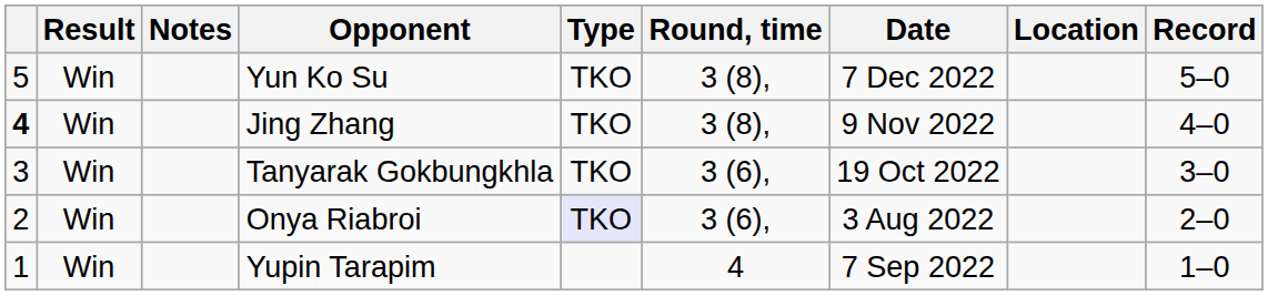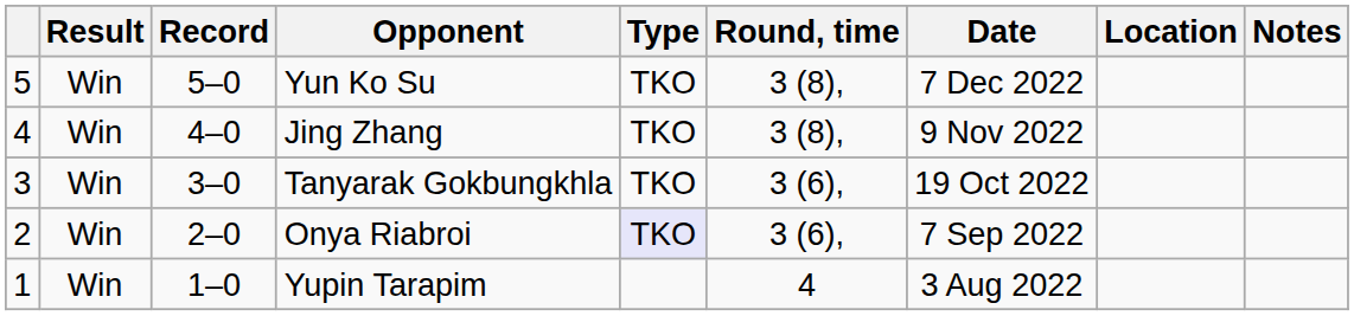 <table class="wikitable" style="text-align:center; font-size:95%">
 <tr>
 <th></th>
 <th>Result</th>
-<th>Notes</th>
+<th>Record</th>
 <th>Opponent</th>
 <th>Type</th>
 <th>Round, time</th>
 <th>Date</th>
 <th>Location</th>
-<th>Record</th>
+<th>Notes</th>
 </tr>
 <tr>
 <td>5</td>
 <td>Win</td>
-<td style="text-align:left;"></td>
+<td>5–0</td>
 <td style="text-align:left;">Yun Ko Su</td>
 <td>TKO</td>
 <td>3 (8), </td>
 <td>7 Dec 2022</td>
 <td style="text-align:left;"> </td>
-<td>5–0</td>
+<td style="text-align:left;"></td>
 </tr>
 <tr>
-<td><strong>4</strong></td>
+<td>4</td>
 <td>Win</td>
-<td style="text-align:left;"></td>
+<td>4–0</td>
 <td style="text-align:left;">Jing Zhang</td>
 <td>TKO</td>
 <td>3 (8), </td>
 <td>9 Nov 2022</td>
 <td style="text-align:left;"> </td>
-<td>4–0</td>
+<td style="text-align:left;"></td>
 </tr>
 <tr>
 <td>3</td>
 <td>Win</td>
-<td style="text-align:left;"></td>
+<td>3–0</td>
 <td style="text-align:left;">Tanyarak Gokbungkhla</td>
 <td>TKO</td>
 <td>3 (6), </td>
 <td>19 Oct 2022</td>
 <td style="text-align:left;"> </td>
-<td>3–0</td>
+<td style="text-align:left;"></td>
 </tr>
 <tr>
 <td>2</td>
 <td>Win</td>
-<td style="text-align:left;"></td>
+<td>2–0</td>
 <td style="text-align:left;">Onya Riabroi</td>
 <td style="background: lavender;">TKO</td>
 <td>3 (6), </td>
-<td>3 Aug 2022</td>
+<td>7 Sep 2022</td>
 <td style="text-align:left;"> </td>
-<td>2–0</td>
+<td style="text-align:left;"></td>
 </tr>
 <tr>
 <td>1</td>
 <td>Win</td>
-<td style="text-align:left;"></td>
+<td>1–0</td>
 <td style="text-align:left;">Yupin Tarapim</td>
 <td></td>
 <td>4</td>
-<td>7 Sep 2022</td>
+<td>3 Aug 2022</td>
 <td style="text-align:left;"> </td>
-<td>1–0</td>
+<td style="text-align:left;"></td>
 </tr>
 </table>
